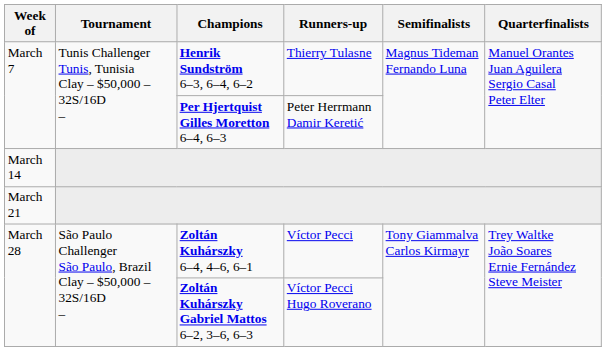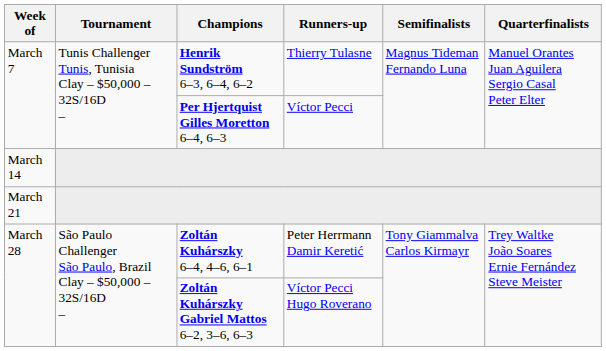 <table class="wikitable" style="font-size:85%;">
 <tr>
 <th width="75">Week of</th>
 <th width="250">Tournament</th>
 <th width="210">Champions</th>
 <th width="210">Runners-up</th>
 <th width="170">Semifinalists</th>
 <th width="170">Quarterfinalists</th>
 </tr>
 <tr valign="top">
 <td rowspan="2">March 7</td>
 <td rowspan="2">Tunis Challenger<br> <a href='#'>Tunis</a>, Tunisia<br>Clay – $50,000 – 32S/16D<br>  – </td>
 <td> <strong><a href='#'>Henrik Sundström</a></strong> <br>6–3, 6–4, 6–2</td>
 <td> <a href='#'>Thierry Tulasne</a></td>
 <td rowspan="2"> <a href='#'>Magnus Tideman</a> <br>  <a href='#'>Fernando Luna</a></td>
 <td rowspan="2"> <a href='#'>Manuel Orantes</a> <br> <a href='#'>Juan Aguilera</a> <br> <a href='#'>Sergio Casal</a> <br>  <a href='#'>Peter Elter</a></td>
 </tr>
 <tr valign="top">
 <td> <strong><a href='#'>Per Hjertquist</a></strong> <br> <strong><a href='#'>Gilles Moretton</a></strong><br>6–4, 6–3</td>
-<td> Peter Herrmann <br>  <a href='#'>Damir Keretić</a></td>
+<td> <a href='#'>Víctor Pecci</a></td>
 </tr>
 <tr valign="top">
 <td rowspan="1">March 14</td>
 <td colspan="5" bgcolor="#ededed"></td>
 </tr>
 <tr valign="top">
 <td rowspan="1">March 21</td>
 <td colspan="5" bgcolor="#ededed"></td>
 </tr>
 <tr valign="top">
 <td rowspan="2">March 28</td>
 <td rowspan="2">São Paulo Challenger<br> <a href='#'>São Paulo</a>, Brazil<br>Clay – $50,000 – 32S/16D<br>  – </td>
 <td> <strong><a href='#'>Zoltán Kuhárszky</a></strong> <br>6–4, 4–6, 6–1</td>
-<td> <a href='#'>Víctor Pecci</a></td>
+<td> Peter Herrmann <br>  <a href='#'>Damir Keretić</a></td>
 <td rowspan="2"> <a href='#'>Tony Giammalva</a> <br>  <a href='#'>Carlos Kirmayr</a></td>
 <td rowspan="2"> <a href='#'>Trey Waltke</a> <br> <a href='#'>João Soares</a> <br> <a href='#'>Ernie Fernández</a> <br>  <a href='#'>Steve Meister</a></td>
 </tr>
 <tr valign="top">
 <td> <strong><a href='#'>Zoltán Kuhárszky</a></strong> <br> <strong><a href='#'>Gabriel Mattos</a></strong><br>6–2, 3–6, 6–3</td>
 <td> <a href='#'>Víctor Pecci</a> <br>  <a href='#'>Hugo Roverano</a></td>
 </tr>
 </table>
